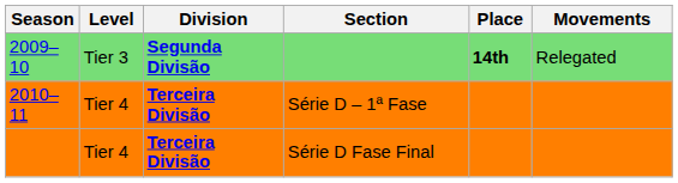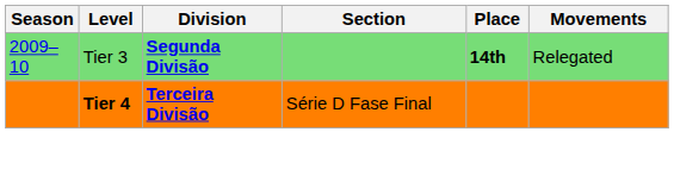 <table class="wikitable" style="text-align: left;">
 <tr>
 <th style="width: 60px;"><strong>Season</strong></th>
 <th style="width: 50px;"><strong>Level</strong></th>
 <th style="width: 120px;"><strong>Division</strong></th>
 <th style="width: 160px;"><strong>Section</strong></th>
 <th style="width: 50px;"><strong>Place</strong></th>
 <th style="width: 120px;"><strong>Movements</strong></th>
 </tr>
 <tr>
 <td style="background:#77DD77;"><a href='#'>2009–10</a></td>
 <td style="background:#77DD77;">Tier 3</td>
 <td style="background:#77DD77;"><strong><a href='#'>Segunda Divisão</a></strong></td>
 <td style="background:#77DD77;"></td>
 <td style="background:#77DD77;"><strong>14th</strong></td>
 <td style="background:#77DD77;">Relegated</td>
 </tr>
 <tr>
-<td style="background:#FF7F00;"><a href='#'>2010–11</a></td>
-<td style="background:#FF7F00;">Tier 4</td>
-<td style="background:#FF7F00;"><strong><a href='#'>Terceira Divisão</a></strong></td>
-<td style="background:#FF7F00;">Série D – 1ª Fase</td>
 <td style="background:#FF7F00;"></td>
-<td style="background:#FF7F00;"></td>
-</tr>
-<tr>
-<td style="background:#FF7F00;"></td>
-<td style="background:#FF7F00;">Tier 4</td>
+<td style="background:#FF7F00;"><strong>Tier 4</strong></td>
 <td style="background:#FF7F00;"><strong><a href='#'>Terceira Divisão</a></strong></td>
 <td style="background:#FF7F00;">Série D Fase Final</td>
 <td style="background:#FF7F00;"></td>
 <td style="background:#FF7F00;"></td>
 </tr>
 </table>
